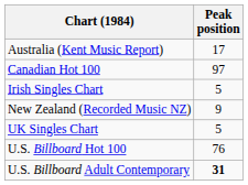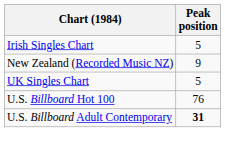 <table class="wikitable sortable" style="text-align:center;">
 <tr>
 <th>Chart (1984)</th>
 <th>Peak<br>position</th>
-</tr>
-<tr>
-<td align="left">Australia (<a href='#'>Kent Music Report</a>)</td>
-<td align="center">17</td>
-</tr>
-<tr>
-<td align="left"><a href='#'>Canadian Hot 100</a></td>
-<td align="center">97</td>
 </tr>
 <tr>
 <td align="left"><a href='#'>Irish Singles Chart</a></td>
 <td align="center">5</td>
 </tr>
 <tr>
 <td align="left">New Zealand (<a href='#'>Recorded Music NZ</a>)</td>
 <td align="center">9</td>
 </tr>
 <tr>
 <td align="left"><a href='#'>UK Singles Chart</a></td>
 <td align="center">5</td>
 </tr>
 <tr>
 <td align="left">U.S. <a href='#'><em>Billboard</em> Hot 100</a></td>
 <td align="center">76</td>
 </tr>
 <tr>
 <td align="left">U.S. <em>Billboard</em> <a href='#'>Adult Contemporary</a></td>
 <td align="center"><strong>31</strong></td>
 </tr>
 </table>
